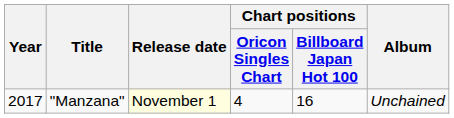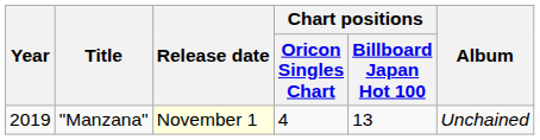 <table class="wikitable">
 <tr>
 <th rowspan="2">Year</th>
 <th rowspan="2">Title</th>
 <th rowspan="2">Release date</th>
 <th colspan="2">Chart positions</th>
 <th rowspan="2">Album</th>
 </tr>
 <tr>
 <th><a href='#'>Oricon<br>Singles<br>Chart</a></th>
 <th><a href='#'>Billboard<br>Japan<br>Hot 100</a></th>
 </tr>
 <tr>
-<td>2017</td>
+<td>2019</td>
 <td>"Manzana"</td>
 <td style="background: lightyellow;">November 1</td>
 <td>4</td>
-<td>16</td>
+<td>13</td>
 <td><em>Unchained</em></td>
 </tr>
 </table>
